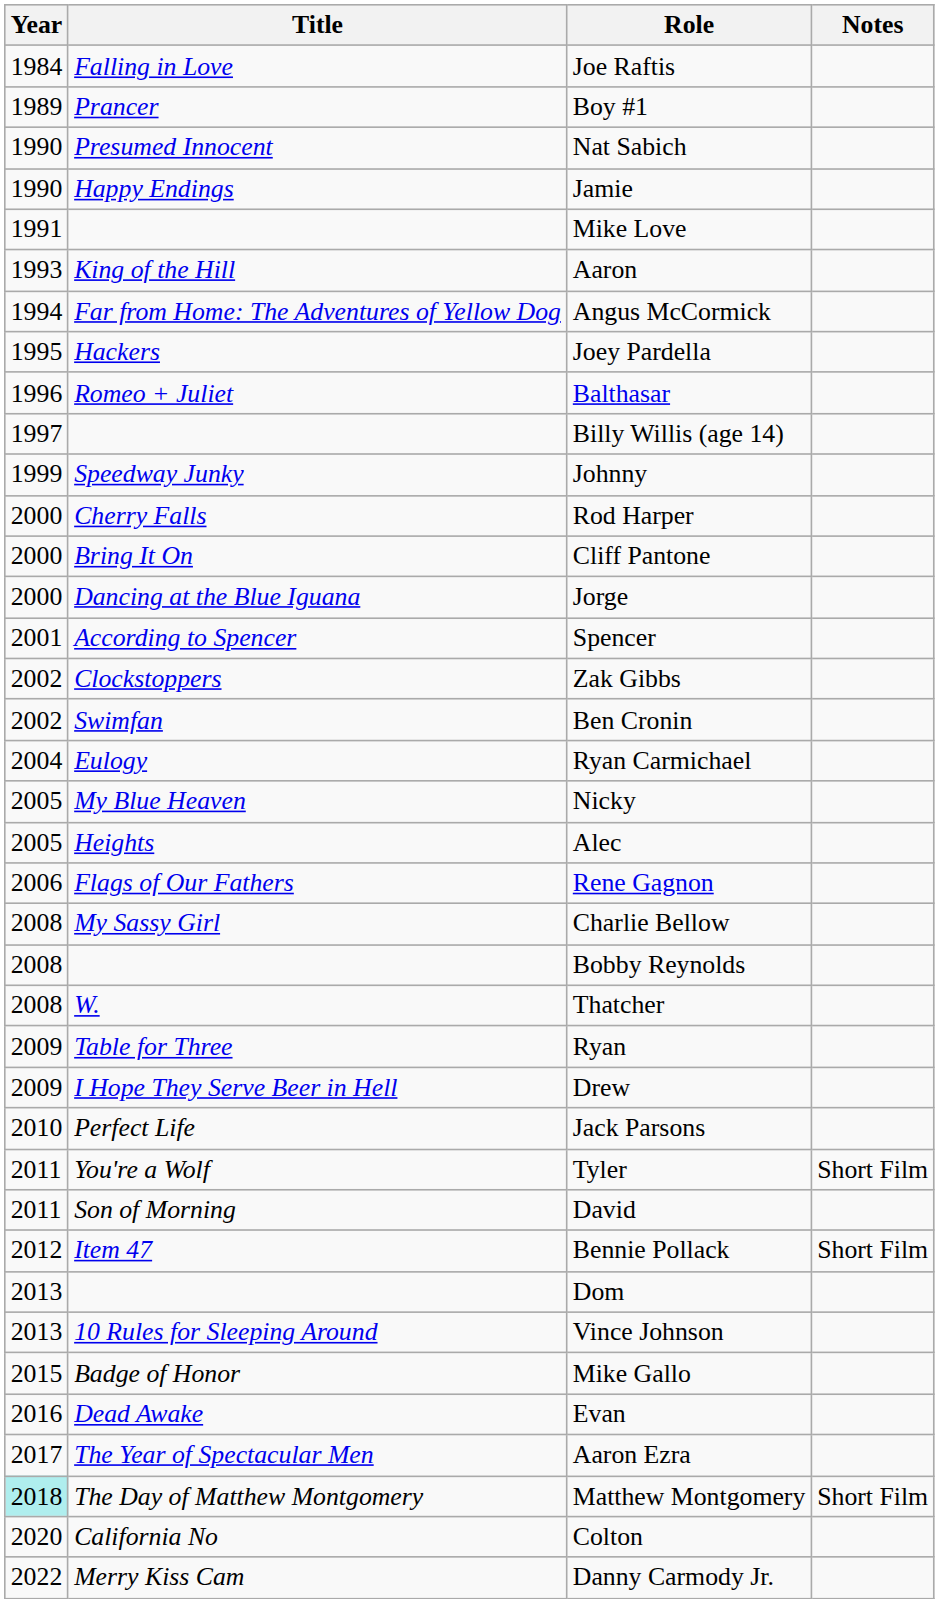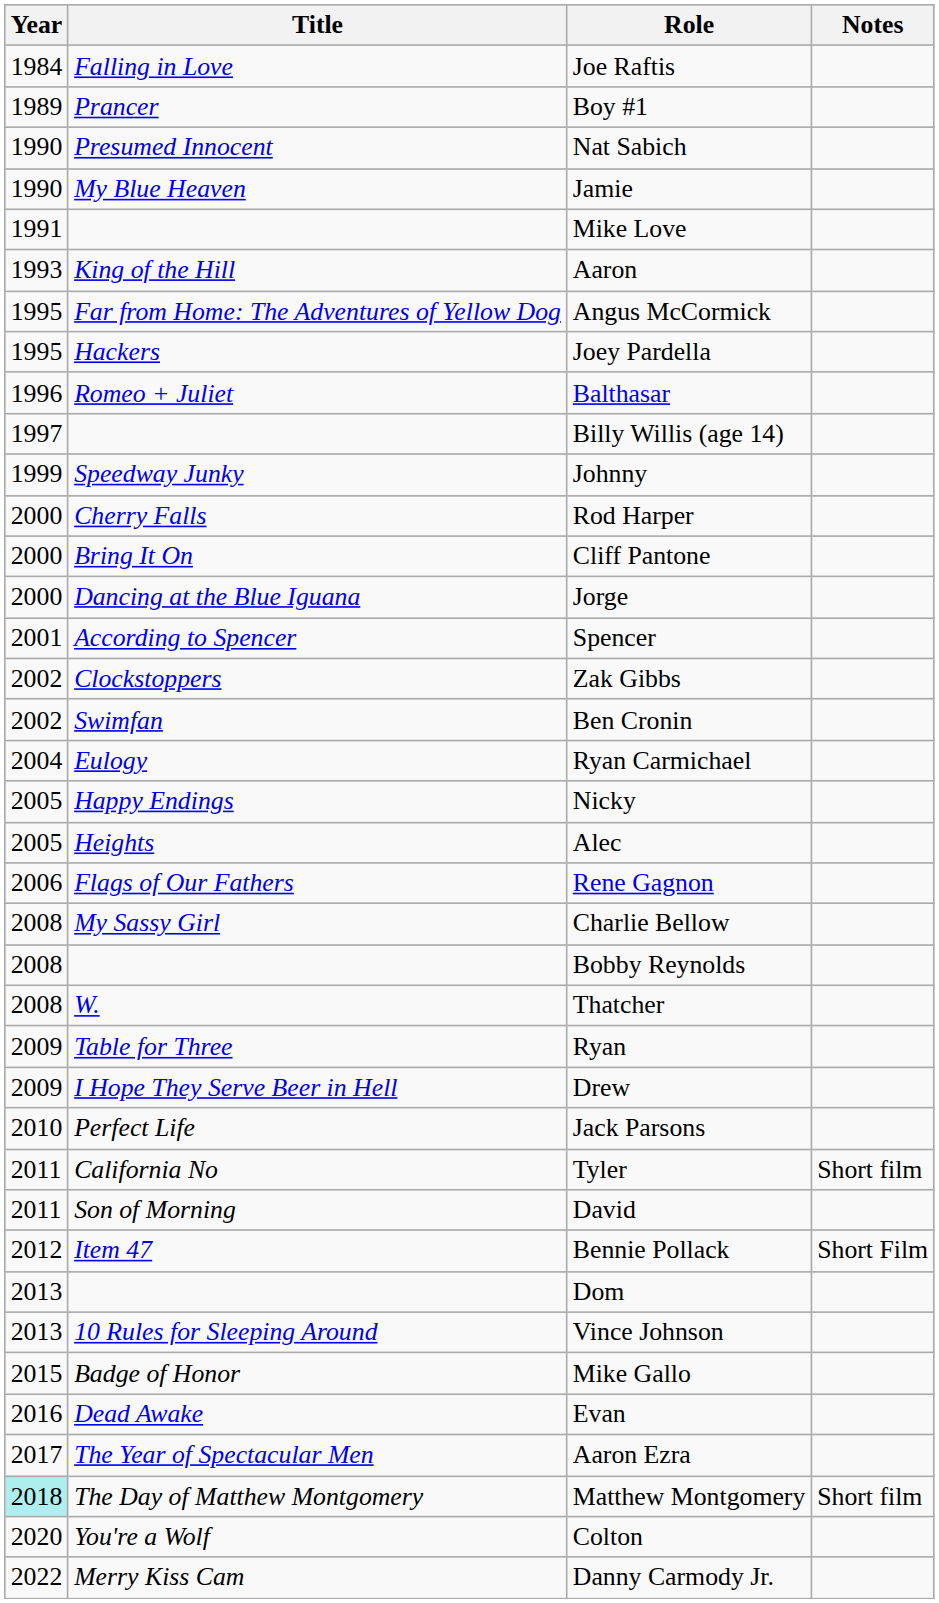 <table class="wikitable sortable">
 <tr>
 <th>Year</th>
 <th>Title</th>
 <th>Role</th>
 <th class="unsortable">Notes</th>
 </tr>
 <tr>
 <td>1984</td>
 <td><em><a href='#'>Falling in Love</a></em></td>
 <td>Joe Raftis</td>
 <td></td>
 </tr>
 <tr>
 <td>1989</td>
 <td><em><a href='#'>Prancer</a></em></td>
 <td>Boy #1</td>
 <td></td>
 </tr>
 <tr>
 <td>1990</td>
 <td><em><a href='#'>Presumed Innocent</a></em></td>
 <td>Nat Sabich</td>
 <td></td>
 </tr>
 <tr>
 <td>1990</td>
-<td><em><a href='#'>Happy Endings</a></em></td>
+<td><em><a href='#'>My Blue Heaven</a></em></td>
 <td>Jamie</td>
 <td></td>
 </tr>
 <tr>
 <td>1991</td>
 <td><em></em></td>
 <td>Mike Love</td>
 <td></td>
 </tr>
 <tr>
 <td>1993</td>
 <td><em><a href='#'>King of the Hill</a></em></td>
 <td>Aaron</td>
 <td></td>
 </tr>
 <tr>
-<td>1994</td>
+<td>1995</td>
 <td><em><a href='#'>Far from Home: The Adventures of Yellow Dog</a></em></td>
 <td>Angus McCormick</td>
 <td></td>
 </tr>
 <tr>
 <td>1995</td>
 <td><em><a href='#'>Hackers</a></em></td>
 <td>Joey Pardella</td>
 <td></td>
 </tr>
 <tr>
 <td>1996</td>
 <td><em><a href='#'>Romeo + Juliet</a></em></td>
 <td><a href='#'>Balthasar</a></td>
 <td></td>
 </tr>
 <tr>
 <td>1997</td>
 <td><em></em></td>
 <td>Billy Willis (age 14)</td>
 <td></td>
 </tr>
 <tr>
 <td>1999</td>
 <td><em><a href='#'>Speedway Junky</a></em></td>
 <td>Johnny</td>
 <td></td>
 </tr>
 <tr>
 <td>2000</td>
 <td><em><a href='#'>Cherry Falls</a></em></td>
 <td>Rod Harper</td>
 <td></td>
 </tr>
 <tr>
 <td>2000</td>
 <td><em><a href='#'>Bring It On</a></em></td>
 <td>Cliff Pantone</td>
 <td></td>
 </tr>
 <tr>
 <td>2000</td>
 <td><em><a href='#'>Dancing at the Blue Iguana</a></em></td>
 <td>Jorge</td>
 <td></td>
 </tr>
 <tr>
 <td>2001</td>
 <td><em><a href='#'>According to Spencer</a></em></td>
 <td>Spencer</td>
 <td></td>
 </tr>
 <tr>
 <td>2002</td>
 <td><em><a href='#'>Clockstoppers</a></em></td>
 <td>Zak Gibbs</td>
 <td></td>
 </tr>
 <tr>
 <td>2002</td>
 <td><em><a href='#'>Swimfan</a></em></td>
 <td>Ben Cronin</td>
 <td></td>
 </tr>
 <tr>
 <td>2004</td>
 <td><em><a href='#'>Eulogy</a></em></td>
 <td>Ryan Carmichael</td>
 <td></td>
 </tr>
 <tr>
 <td>2005</td>
-<td><em><a href='#'>My Blue Heaven</a></em></td>
+<td><em><a href='#'>Happy Endings</a></em></td>
 <td>Nicky</td>
 <td></td>
 </tr>
 <tr>
 <td>2005</td>
 <td><em><a href='#'>Heights</a></em></td>
 <td>Alec</td>
 <td></td>
 </tr>
 <tr>
 <td>2006</td>
 <td><em><a href='#'>Flags of Our Fathers</a></em></td>
 <td><a href='#'>Rene Gagnon</a></td>
 <td></td>
 </tr>
 <tr>
 <td>2008</td>
 <td><em><a href='#'>My Sassy Girl</a></em></td>
 <td>Charlie Bellow</td>
 <td></td>
 </tr>
 <tr>
 <td>2008</td>
 <td><em></em></td>
 <td>Bobby Reynolds</td>
 <td></td>
 </tr>
 <tr>
 <td>2008</td>
 <td><em><a href='#'>W.</a></em></td>
 <td>Thatcher</td>
 <td></td>
 </tr>
 <tr>
 <td>2009</td>
 <td><em><a href='#'>Table for Three</a></em></td>
 <td>Ryan</td>
 <td></td>
 </tr>
 <tr>
 <td>2009</td>
 <td><em><a href='#'>I Hope They Serve Beer in Hell</a></em></td>
 <td>Drew</td>
 <td></td>
 </tr>
 <tr>
 <td>2010</td>
 <td><em>Perfect Life</em></td>
 <td>Jack Parsons</td>
 <td></td>
 </tr>
 <tr>
 <td>2011</td>
-<td><em>You're a Wolf</em></td>
+<td><em>California No</em></td>
 <td>Tyler</td>
-<td>Short Film</td>
+<td>Short film</td>
 </tr>
 <tr>
 <td>2011</td>
 <td><em>Son of Morning</em></td>
 <td>David</td>
 <td></td>
 </tr>
 <tr>
 <td>2012</td>
 <td><em><a href='#'>Item 47</a></em></td>
 <td>Bennie Pollack</td>
 <td>Short Film</td>
 </tr>
 <tr>
 <td>2013</td>
 <td><em></em></td>
 <td>Dom</td>
 <td></td>
 </tr>
 <tr>
 <td>2013</td>
 <td><em><a href='#'>10 Rules for Sleeping Around</a></em></td>
 <td>Vince Johnson</td>
 <td></td>
 </tr>
 <tr>
 <td>2015</td>
 <td><em>Badge of Honor</em></td>
 <td>Mike Gallo</td>
 <td></td>
 </tr>
 <tr>
 <td>2016</td>
 <td><em><a href='#'>Dead Awake</a></em></td>
 <td>Evan</td>
 <td></td>
 </tr>
 <tr>
 <td>2017</td>
 <td><em><a href='#'>The Year of Spectacular Men</a></em></td>
 <td>Aaron Ezra</td>
 <td></td>
 </tr>
 <tr>
 <td style="background: paleturquoise;">2018</td>
 <td><em>The Day of Matthew Montgomery</em></td>
 <td>Matthew Montgomery</td>
-<td>Short Film</td>
+<td>Short film</td>
 </tr>
 <tr>
 <td>2020</td>
-<td><em>California No</em></td>
+<td><em>You're a Wolf</em></td>
 <td>Colton</td>
 <td></td>
 </tr>
 <tr>
 <td>2022</td>
 <td><em>Merry Kiss Cam</em></td>
 <td>Danny Carmody Jr.</td>
 <td></td>
 </tr>
 </table>
